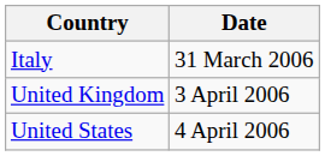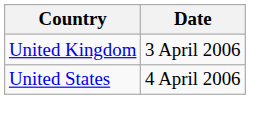 <table class="wikitable">
 <tr>
 <th>Country</th>
 <th>Date</th>
-</tr>
-<tr>
-<td><a href='#'>Italy</a></td>
-<td>31 March 2006</td>
 </tr>
 <tr>
 <td><a href='#'>United Kingdom</a></td>
 <td>3 April 2006</td>
 </tr>
 <tr>
 <td><a href='#'>United States</a></td>
 <td>4 April 2006</td>
 </tr>
 </table>
